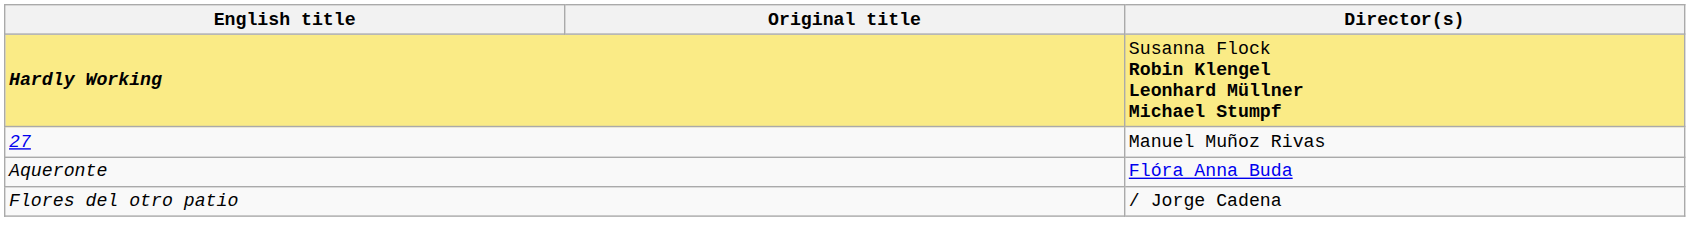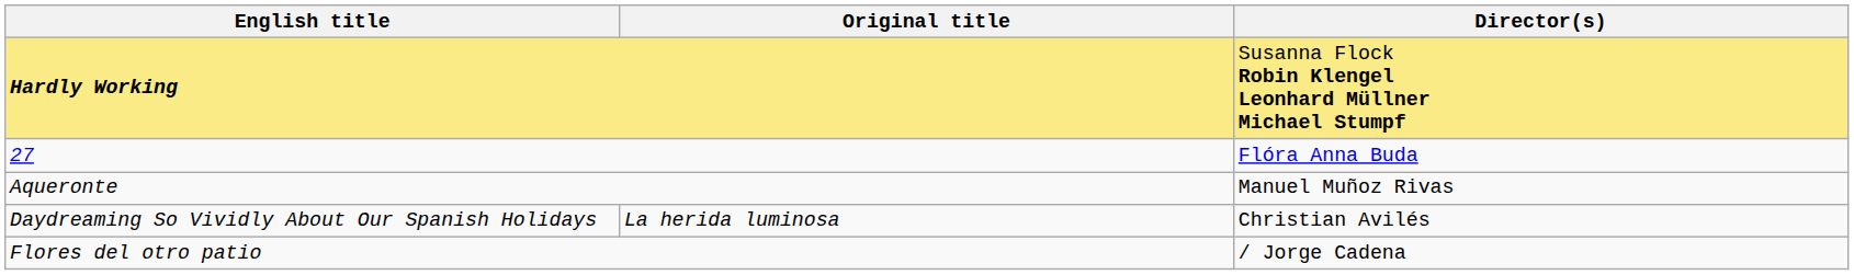 <table class="sortable wikitable" width="95%" cellpadding="5">
 <tr>
 <th width="20%">English title</th>
 <th width="20%">Original title</th>
 <th width="20%">Director(s)</th>
 </tr>
 <tr style="background:#FAEB86">
 <td colspan="2"><strong><em>Hardly Working</em></strong></td>
 <td> Susanna Flock<br> <strong>Robin Klengel</strong><br> <strong>Leonhard Müllner</strong><br> <strong>Michael Stumpf</strong></td>
 </tr>
 <tr>
 <td colspan="2"><em><a href='#'>27</a></em></td>
+<td> <a href='#'>Flóra Anna Buda</a></td>
+</tr>
+<tr>
+<td colspan="2"><em>Aqueronte</em></td>
 <td> Manuel Muñoz Rivas</td>
 </tr>
 <tr>
-<td colspan="2"><em>Aqueronte</em></td>
-<td> <a href='#'>Flóra Anna Buda</a></td>
+<td><em>Daydreaming So Vividly About Our Spanish Holidays</em></td>
+<td><em>La herida luminosa</em></td>
+<td> Christian Avilés</td>
 </tr>
 <tr>
 <td colspan="2"><em>Flores del otro patio</em></td>
 <td> /  Jorge Cadena</td>
 </tr>
 </table>
